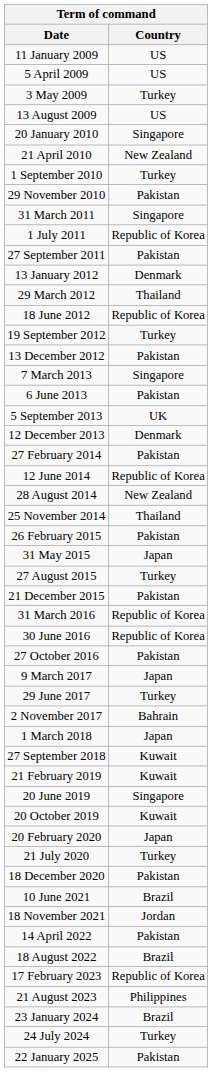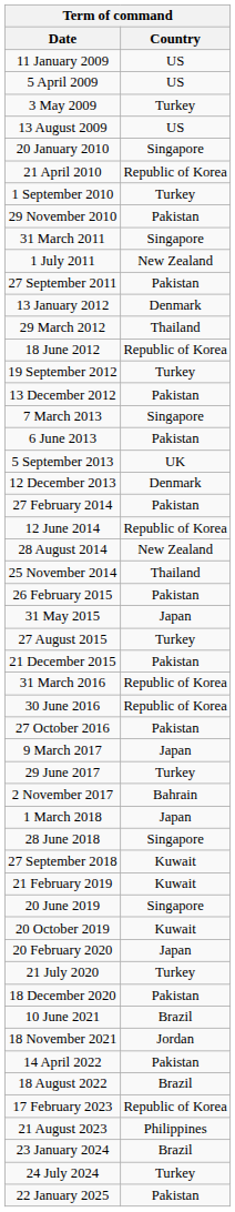 <table class="wikitable" style="text-align:center">
 <tr>
 <th colspan="2">Term of command</th>
 </tr>
 <tr>
 <th>Date</th>
 <th>Country</th>
 </tr>
 <tr>
 <td>11 January 2009</td>
 <td>US</td>
 </tr>
 <tr>
 <td>5 April 2009</td>
 <td>US</td>
 </tr>
 <tr>
 <td>3 May 2009</td>
 <td>Turkey</td>
 </tr>
 <tr>
 <td>13 August 2009</td>
 <td>US</td>
 </tr>
 <tr>
 <td>20 January 2010</td>
 <td>Singapore</td>
 </tr>
 <tr>
 <td>21 April 2010</td>
-<td>New Zealand</td>
+<td>Republic of Korea</td>
 </tr>
 <tr>
 <td>1 September 2010</td>
 <td>Turkey</td>
 </tr>
 <tr>
 <td>29 November 2010</td>
 <td>Pakistan</td>
 </tr>
 <tr>
 <td>31 March 2011</td>
 <td>Singapore</td>
 </tr>
 <tr>
 <td>1 July 2011</td>
-<td>Republic of Korea</td>
+<td>New Zealand</td>
 </tr>
 <tr>
 <td>27 September 2011</td>
 <td>Pakistan</td>
 </tr>
 <tr>
 <td>13 January 2012</td>
 <td>Denmark</td>
 </tr>
 <tr>
 <td>29 March 2012</td>
 <td>Thailand</td>
 </tr>
 <tr>
 <td>18 June 2012</td>
 <td>Republic of Korea</td>
 </tr>
 <tr>
 <td>19 September 2012</td>
 <td>Turkey</td>
 </tr>
 <tr>
 <td>13 December 2012</td>
 <td>Pakistan</td>
 </tr>
 <tr>
 <td>7 March 2013</td>
 <td>Singapore</td>
 </tr>
 <tr>
 <td>6 June 2013</td>
 <td>Pakistan</td>
 </tr>
 <tr>
 <td>5 September 2013</td>
 <td>UK</td>
 </tr>
 <tr>
 <td>12 December 2013</td>
 <td>Denmark</td>
 </tr>
 <tr>
 <td>27 February 2014</td>
 <td>Pakistan</td>
 </tr>
 <tr>
 <td>12 June 2014</td>
 <td>Republic of Korea</td>
 </tr>
 <tr>
 <td>28 August 2014</td>
 <td>New Zealand</td>
 </tr>
 <tr>
 <td>25 November 2014</td>
 <td>Thailand</td>
 </tr>
 <tr>
 <td>26 February 2015</td>
 <td>Pakistan</td>
 </tr>
 <tr>
 <td>31 May 2015</td>
 <td>Japan</td>
 </tr>
 <tr>
 <td>27 August 2015</td>
 <td>Turkey</td>
 </tr>
 <tr>
 <td>21 December 2015</td>
 <td>Pakistan</td>
 </tr>
 <tr>
 <td>31 March 2016</td>
 <td>Republic of Korea</td>
 </tr>
 <tr>
 <td>30 June 2016</td>
 <td>Republic of Korea</td>
 </tr>
 <tr>
 <td>27 October 2016</td>
 <td>Pakistan</td>
 </tr>
 <tr>
 <td>9 March 2017</td>
 <td>Japan</td>
 </tr>
 <tr>
 <td>29 June 2017</td>
 <td>Turkey</td>
 </tr>
 <tr>
 <td>2 November 2017</td>
 <td>Bahrain</td>
 </tr>
 <tr>
 <td>1 March 2018</td>
 <td>Japan</td>
 </tr>
 <tr>
+<td>28 June 2018</td>
+<td>Singapore</td>
+</tr>
+<tr>
 <td>27 September 2018</td>
 <td>Kuwait</td>
 </tr>
 <tr>
 <td>21 February 2019</td>
 <td>Kuwait</td>
 </tr>
 <tr>
 <td>20 June 2019</td>
 <td>Singapore</td>
 </tr>
 <tr>
 <td>20 October 2019</td>
 <td>Kuwait</td>
 </tr>
 <tr>
 <td>20 February 2020</td>
 <td>Japan</td>
 </tr>
 <tr>
 <td>21 July 2020</td>
 <td>Turkey</td>
 </tr>
 <tr>
 <td>18 December 2020</td>
 <td>Pakistan</td>
 </tr>
 <tr>
 <td>10 June 2021</td>
 <td>Brazil</td>
 </tr>
 <tr>
 <td>18 November 2021</td>
 <td>Jordan</td>
 </tr>
 <tr>
 <td>14 April 2022</td>
 <td>Pakistan</td>
 </tr>
 <tr>
 <td>18 August 2022</td>
 <td>Brazil</td>
 </tr>
 <tr>
 <td>17 February 2023</td>
 <td>Republic of Korea</td>
 </tr>
 <tr>
 <td>21 August 2023</td>
 <td>Philippines</td>
 </tr>
 <tr>
 <td>23 January 2024</td>
 <td>Brazil</td>
 </tr>
 <tr>
 <td>24 July 2024</td>
 <td>Turkey</td>
 </tr>
 <tr>
 <td>22 January 2025</td>
 <td>Pakistan</td>
 </tr>
 </table>
